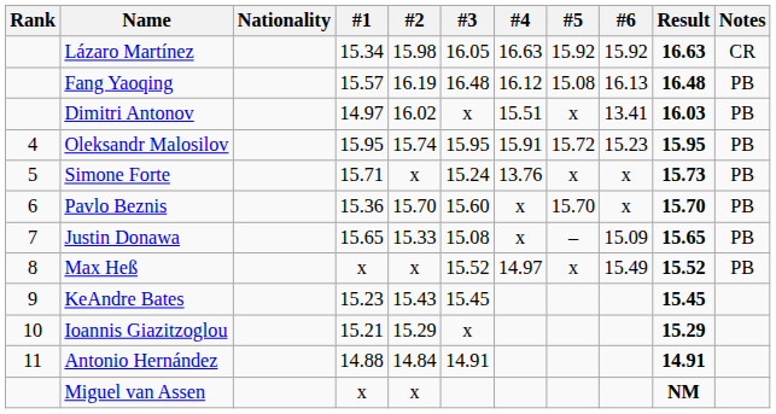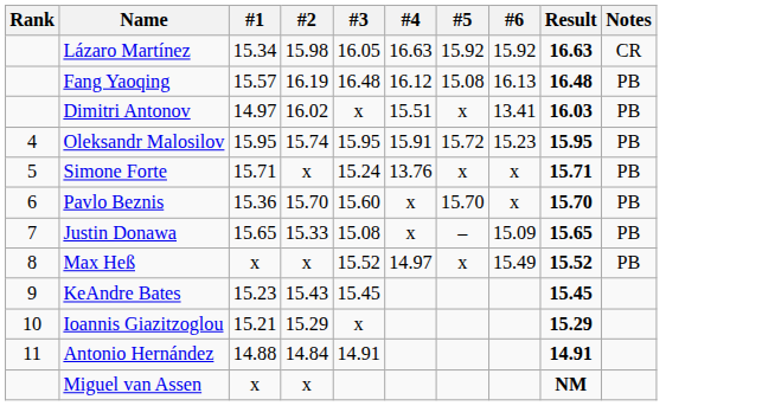 <table class="wikitable sortable" style="text-align:center">
 <tr>
 <th>Rank</th>
 <th>Name</th>
-<th>Nationality</th>
 <th>#1</th>
 <th>#2</th>
 <th>#3</th>
 <th>#4</th>
 <th>#5</th>
 <th>#6</th>
 <th>Result</th>
 <th>Notes</th>
 </tr>
 <tr>
 <td></td>
 <td align=left><a href='#'>Lázaro Martínez</a></td>
-<td align=left></td>
 <td>15.34</td>
 <td>15.98</td>
 <td>16.05</td>
 <td>16.63</td>
 <td>15.92</td>
 <td>15.92</td>
 <td><strong>16.63</strong></td>
 <td>CR</td>
 </tr>
 <tr>
 <td></td>
 <td align=left><a href='#'>Fang Yaoqing</a></td>
-<td align=left></td>
 <td>15.57</td>
 <td>16.19</td>
 <td>16.48</td>
 <td>16.12</td>
 <td>15.08</td>
 <td>16.13</td>
 <td><strong>16.48</strong></td>
 <td>PB</td>
 </tr>
 <tr>
 <td></td>
 <td align=left><a href='#'>Dimitri Antonov</a></td>
-<td align=left></td>
 <td>14.97</td>
 <td>16.02</td>
 <td>x</td>
 <td>15.51</td>
 <td>x</td>
 <td>13.41</td>
 <td><strong>16.03</strong></td>
 <td>PB</td>
 </tr>
 <tr>
 <td>4</td>
 <td align=left><a href='#'>Oleksandr Malosilov</a></td>
-<td align=left></td>
 <td>15.95</td>
 <td>15.74</td>
 <td>15.95</td>
 <td>15.91</td>
 <td>15.72</td>
 <td>15.23</td>
 <td><strong>15.95</strong></td>
 <td>PB</td>
 </tr>
 <tr>
 <td>5</td>
 <td align=left><a href='#'>Simone Forte</a></td>
-<td align=left></td>
 <td>15.71</td>
 <td>x</td>
 <td>15.24</td>
 <td>13.76</td>
 <td>x</td>
 <td>x</td>
-<td><strong>15.73</strong></td>
+<td><strong>15.71</strong></td>
 <td>PB</td>
 </tr>
 <tr>
 <td>6</td>
 <td align=left><a href='#'>Pavlo Beznis</a></td>
-<td align=left></td>
 <td>15.36</td>
 <td>15.70</td>
 <td>15.60</td>
 <td>x</td>
 <td>15.70</td>
 <td>x</td>
 <td><strong>15.70</strong></td>
 <td>PB</td>
 </tr>
 <tr>
 <td>7</td>
 <td align=left><a href='#'>Justin Donawa</a></td>
-<td align=left></td>
 <td>15.65</td>
 <td>15.33</td>
 <td>15.08</td>
 <td>x</td>
 <td>–</td>
 <td>15.09</td>
 <td><strong>15.65</strong></td>
 <td>PB</td>
 </tr>
 <tr>
 <td>8</td>
 <td align=left><a href='#'>Max Heß</a></td>
-<td align=left></td>
 <td>x</td>
 <td>x</td>
 <td>15.52</td>
 <td>14.97</td>
 <td>x</td>
 <td>15.49</td>
 <td><strong>15.52</strong></td>
 <td>PB</td>
 </tr>
 <tr>
 <td>9</td>
 <td align=left><a href='#'>KeAndre Bates</a></td>
-<td align=left></td>
 <td>15.23</td>
 <td>15.43</td>
 <td>15.45</td>
 <td></td>
 <td></td>
 <td></td>
 <td><strong>15.45</strong></td>
 <td></td>
 </tr>
 <tr>
 <td>10</td>
 <td align=left><a href='#'>Ioannis Giazitzoglou</a></td>
-<td align=left></td>
 <td>15.21</td>
 <td>15.29</td>
 <td>x</td>
 <td></td>
 <td></td>
 <td></td>
 <td><strong>15.29</strong></td>
 <td></td>
 </tr>
 <tr>
 <td>11</td>
 <td align=left><a href='#'>Antonio Hernández</a></td>
-<td align=left></td>
 <td>14.88</td>
 <td>14.84</td>
 <td>14.91</td>
 <td></td>
 <td></td>
 <td></td>
 <td><strong>14.91</strong></td>
 <td></td>
 </tr>
 <tr>
 <td></td>
 <td align=left><a href='#'>Miguel van Assen</a></td>
-<td align=left></td>
 <td>x</td>
 <td>x</td>
 <td></td>
 <td></td>
 <td></td>
 <td></td>
 <td><strong>NM</strong></td>
 <td></td>
 </tr>
 </table>
